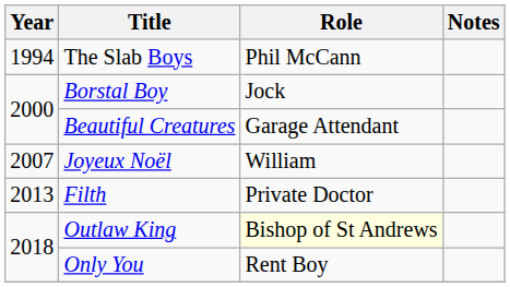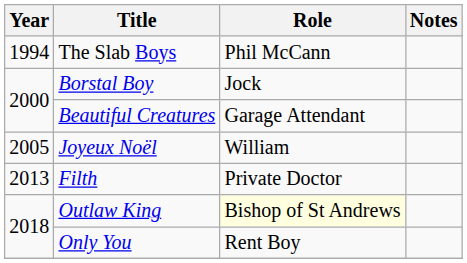 <table class="wikitable sortable">
 <tr>
 <th>Year</th>
 <th>Title</th>
 <th>Role</th>
 <th class="unsortable">Notes</th>
 </tr>
 <tr>
 <td>1994</td>
 <td>The Slab <a href='#'>Boys</a></td>
 <td>Phil McCann</td>
 <td></td>
 </tr>
 <tr>
 <td rowspan=2>2000</td>
 <td><em><a href='#'>Borstal Boy</a></em></td>
 <td>Jock</td>
 <td></td>
 </tr>
 <tr>
 <td><em><a href='#'>Beautiful Creatures</a></em></td>
 <td>Garage Attendant</td>
 <td></td>
 </tr>
 <tr>
-<td>2007</td>
+<td>2005</td>
 <td><em><a href='#'>Joyeux Noël</a></em></td>
 <td>William</td>
 <td></td>
 </tr>
 <tr>
 <td>2013</td>
 <td><em><a href='#'>Filth</a></em></td>
 <td>Private Doctor</td>
 <td></td>
 </tr>
 <tr>
 <td rowspan=2>2018</td>
 <td><em><a href='#'>Outlaw King</a></em></td>
 <td style="background: lightyellow;">Bishop of St Andrews</td>
 <td></td>
 </tr>
 <tr>
 <td><em><a href='#'>Only You</a></em></td>
 <td>Rent Boy</td>
 <td></td>
 </tr>
 <tr>
 </tr>
 </table>
